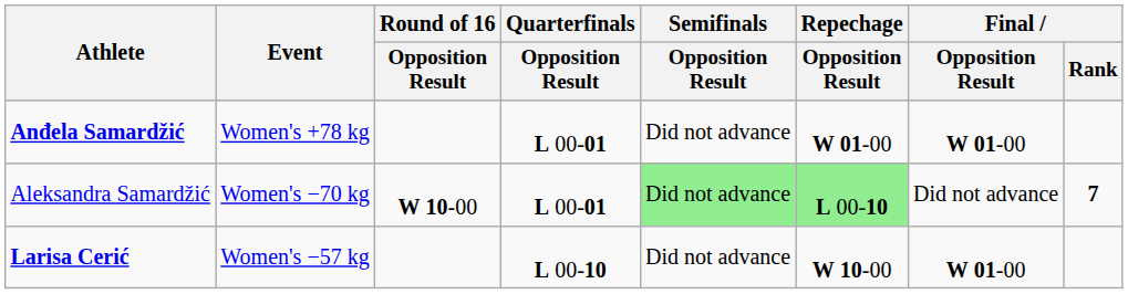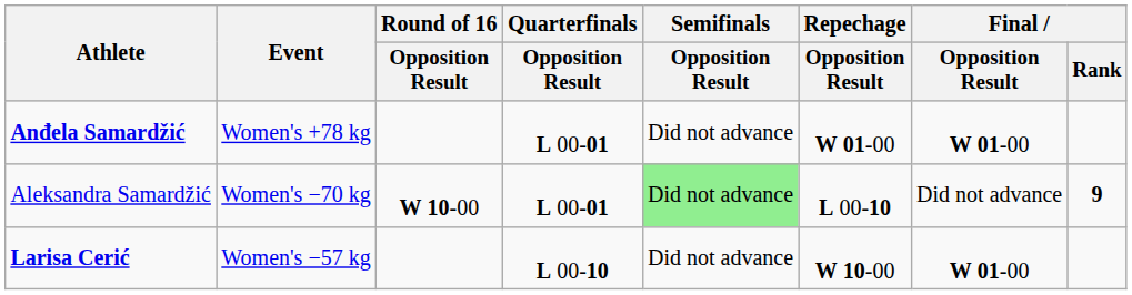 <table class="wikitable" style="font-size:90%">
 <tr>
 <th rowspan="2">Athlete</th>
 <th rowspan="2">Event</th>
 <th>Round of 16</th>
 <th>Quarterfinals</th>
 <th>Semifinals</th>
 <th>Repechage</th>
 <th colspan=2>Final / </th>
 </tr>
 <tr style="font-size:95%">
 <th>Opposition<br>Result</th>
 <th>Opposition<br>Result</th>
 <th>Opposition<br>Result</th>
 <th>Opposition<br>Result</th>
 <th>Opposition<br>Result</th>
 <th>Rank</th>
 </tr>
 <tr align=center>
 <td align=left><strong><a href='#'>Anđela Samardžić</a></strong></td>
 <td align=left><a href='#'>Women's +78 kg</a></td>
 <td></td>
 <td> <br><strong>L</strong> 00-<strong>01</strong></td>
 <td>Did not advance</td>
 <td> <br><strong>W</strong> <strong>01</strong>-00</td>
 <td> <br><strong>W</strong> <strong>01</strong>-00</td>
 <td><strong></strong></td>
 </tr>
 <tr align=center>
 <td align=left><a href='#'>Aleksandra Samardžić</a></td>
 <td align=left><a href='#'>Women's −70 kg</a></td>
 <td> <br><strong>W</strong> <strong>10</strong>-00</td>
 <td> <br><strong>L</strong> 00-<strong>01</strong></td>
 <td style="background: lightgreen;">Did not advance</td>
-<td style="background: lightgreen;"> <br><strong>L</strong> 00-<strong>10</strong></td>
+<td> <br><strong>L</strong> 00-<strong>10</strong></td>
 <td>Did not advance</td>
-<td><strong>7</strong></td>
+<td><strong>9</strong></td>
 </tr>
 <tr align=center>
 <td align=left><strong><a href='#'>Larisa Cerić</a></strong></td>
 <td align=left><a href='#'>Women's −57 kg</a></td>
 <td></td>
 <td> <br><strong>L</strong> 00-<strong>10</strong></td>
 <td>Did not advance</td>
 <td> <br><strong>W</strong> <strong>10</strong>-00</td>
 <td> <br><strong>W</strong> <strong>01</strong>-00</td>
 <td><strong></strong></td>
 </tr>
 </table>
